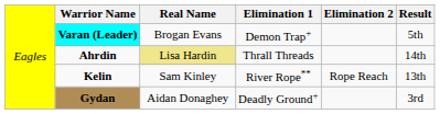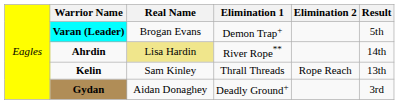 <table class="wikitable">
 <tr>
 <td rowspan="5" bgcolor="#FFFF00" style="color:black" width="60" align="center"><em>Eagles</em></td>
 <th>Warrior Name</th>
 <th>Real Name</th>
 <th>Elimination 1</th>
 <th>Elimination 2</th>
 <th>Result</th>
 </tr>
 <tr>
 <td align="center" bgcolor="cyan"><strong>Varan (Leader)</strong></td>
 <td width="120px" align="center">Brogan Evans</td>
 <td align="center">Demon Trap<sup>+</sup></td>
 <td></td>
 <td align="center">5th</td>
 </tr>
 <tr>
 <td align="center"><strong>Ahrdin</strong></td>
 <td align="center" style="background: khaki;">Lisa Hardin</td>
-<td align="center">Thrall Threads</td>
+<td align="center">River Rope<sup>**</sup></td>
 <td></td>
 <td align="center">14th</td>
 </tr>
 <tr>
 <td align="center"><strong>Kelin</strong></td>
 <td align="center">Sam Kinley</td>
-<td align="center">River Rope<sup>**</sup></td>
+<td align="center">Thrall Threads</td>
 <td align="center">Rope Reach</td>
 <td align="center">13th</td>
 </tr>
 <tr>
 <td align="center" bgcolor="b08d57"><strong>Gydan</strong></td>
 <td align="center">Aidan Donaghey</td>
 <td align="center">Deadly Ground<sup>+</sup></td>
 <td></td>
 <td align="center">3rd</td>
 </tr>
 </table>
